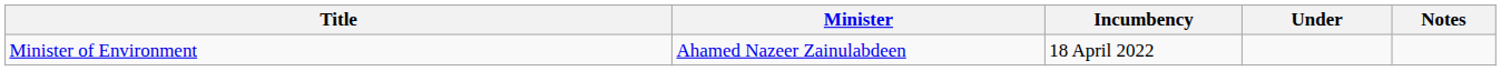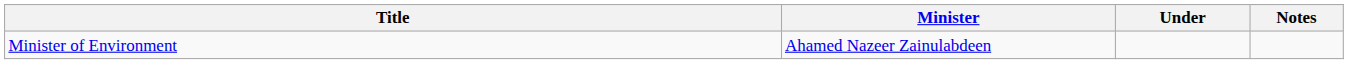 <table class="wikitable" style="width:100%;">
 <tr>
 <th>Title</th>
 <th style="width:25%;"><a href='#'>Minister</a></th>
-<th style="width:160px;">Incumbency</th>
 <th style="width:10%;">Under</th>
 <th style="width:7%;">Notes</th>
 </tr>
 <tr>
 <td><a href='#'>Minister of Environment</a></td>
 <td><a href='#'>Ahamed Nazeer Zainulabdeen</a></td>
-<td>18 April 2022</td>
 <td></td>
 <td></td>
 </tr>
 </table>
